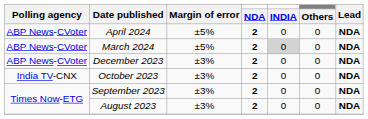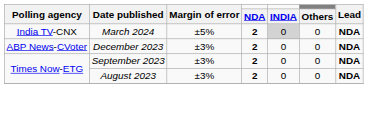 <table class="wikitable sortable" style="text-align:center;font-size:95%;line-height:16px">
 <tr>
 <th rowspan="2">Polling agency</th>
 <th rowspan="2">Date published</th>
 <th rowspan="2">Margin of error</th>
 <td bgcolor=></td>
 <td bgcolor=></td>
 <td bgcolor=grey></td>
 <th rowspan="2">Lead</th>
 </tr>
 <tr>
 <th><a href='#'>NDA</a></th>
 <th><a href='#'>INDIA</a></th>
 <th>Others</th>
 </tr>
 <tr>
-<td><a href='#'>ABP News</a>-<a href='#'>CVoter</a></td>
-<td><em>April 2024</em></td>
-<td>±5%</td>
-<td bgcolor=><strong>2</strong></td>
-<td>0</td>
-<td>0</td>
-<td bgcolor=><strong>NDA</strong></td>
-</tr>
-<tr>
-<td><a href='#'>ABP News</a>-<a href='#'>CVoter</a></td>
+<td><a href='#'>India TV</a>-CNX</td>
 <td><em>March 2024</em></td>
 <td>±5%</td>
 <td bgcolor=><strong>2</strong></td>
 <td style="background: lightgrey;">0</td>
 <td>0</td>
 <td bgcolor=><strong>NDA</strong></td>
 </tr>
 <tr>
 <td><a href='#'>ABP News</a>-<a href='#'>CVoter</a></td>
 <td><em>December 2023</em></td>
-<td>±3%</td>
-<td bgcolor=><strong>2</strong></td>
-<td>0</td>
-<td>0</td>
-<td bgcolor=><strong>NDA</strong></td>
-</tr>
-<tr>
-<td><a href='#'>India TV</a>-CNX</td>
-<td><em>October 2023</em></td>
 <td>±3%</td>
 <td bgcolor=><strong>2</strong></td>
 <td>0</td>
 <td>0</td>
 <td bgcolor=><strong>NDA</strong></td>
 </tr>
 <tr>
 <td rowspan="2"><a href='#'>Times Now</a>-<a href='#'>ETG</a></td>
 <td><em>September 2023</em></td>
 <td>±3%</td>
 <td bgcolor=><strong>2</strong></td>
 <td>0</td>
 <td>0</td>
 <td bgcolor=><strong>NDA</strong></td>
 </tr>
 <tr>
 <td><em>August 2023</em></td>
 <td>±3%</td>
 <td bgcolor=><strong>2</strong></td>
 <td>0</td>
 <td>0</td>
 <td bgcolor=><strong>NDA</strong></td>
 </tr>
 <tr>
 </tr>
 </table>
